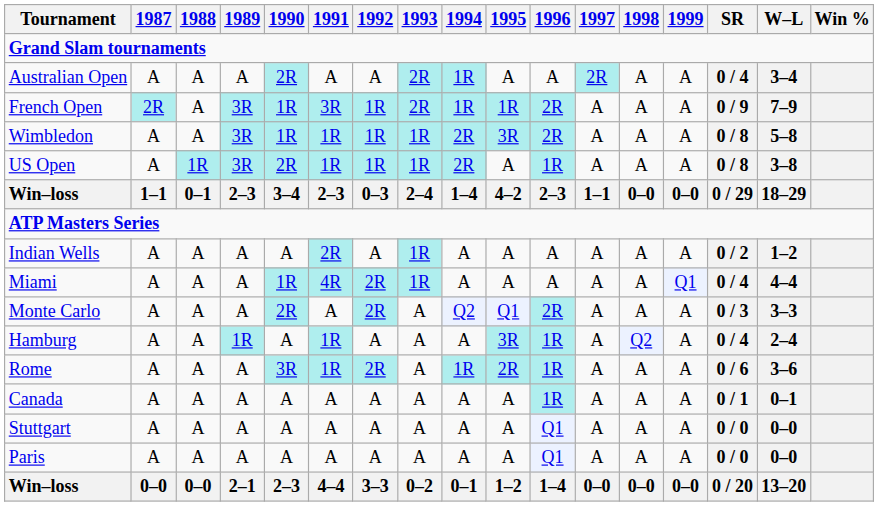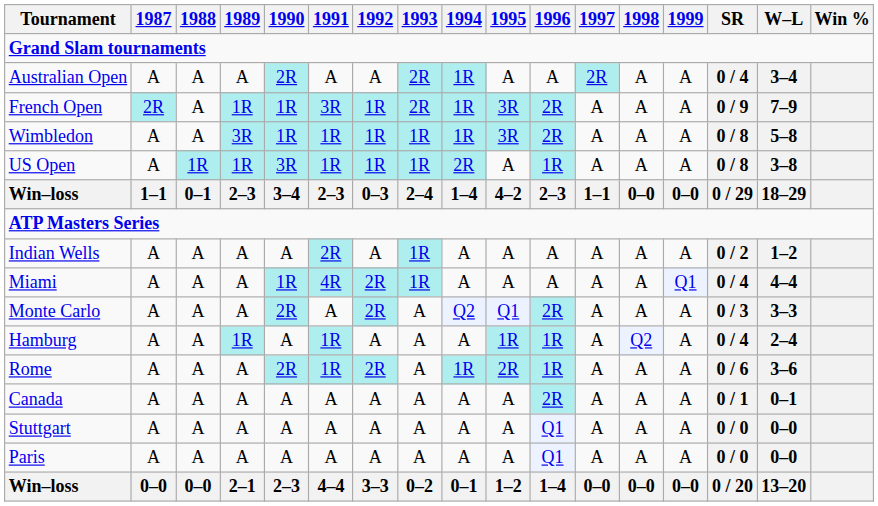 <table class=wikitable style=text-align:center;font-size:97%>
 <tr>
 <th>Tournament</th>
 <th><a href='#'>1987</a></th>
 <th><a href='#'>1988</a></th>
 <th><a href='#'>1989</a></th>
 <th><a href='#'>1990</a></th>
 <th><a href='#'>1991</a></th>
 <th><a href='#'>1992</a></th>
 <th><a href='#'>1993</a></th>
 <th><a href='#'>1994</a></th>
 <th><a href='#'>1995</a></th>
 <th><a href='#'>1996</a></th>
 <th><a href='#'>1997</a></th>
 <th><a href='#'>1998</a></th>
 <th><a href='#'>1999</a></th>
 <th>SR</th>
 <th>W–L</th>
 <th>Win %</th>
 </tr>
 <tr>
 <td colspan=23 align=left><strong><a href='#'>Grand Slam tournaments</a></strong></td>
 </tr>
 <tr>
 <td align=left><a href='#'>Australian Open</a></td>
 <td>A</td>
 <td>A</td>
 <td>A</td>
 <td bgcolor=afeeee><a href='#'>2R</a></td>
 <td>A</td>
 <td>A</td>
 <td bgcolor=afeeee><a href='#'>2R</a></td>
 <td bgcolor=afeeee><a href='#'>1R</a></td>
 <td>A</td>
 <td>A</td>
 <td bgcolor=afeeee><a href='#'>2R</a></td>
 <td>A</td>
 <td>A</td>
 <th>0 / 4</th>
 <th>3–4</th>
 <th></th>
 </tr>
 <tr>
 <td align=left><a href='#'>French Open</a></td>
 <td bgcolor=afeeee><a href='#'>2R</a></td>
 <td>A</td>
-<td bgcolor=afeeee><a href='#'>3R</a></td>
+<td bgcolor=afeeee><a href='#'>1R</a></td>
 <td bgcolor=afeeee><a href='#'>1R</a></td>
 <td bgcolor=afeeee><a href='#'>3R</a></td>
 <td bgcolor=afeeee><a href='#'>1R</a></td>
 <td bgcolor=afeeee><a href='#'>2R</a></td>
 <td bgcolor=afeeee><a href='#'>1R</a></td>
-<td bgcolor=afeeee><a href='#'>1R</a></td>
+<td bgcolor=afeeee><a href='#'>3R</a></td>
 <td bgcolor=afeeee><a href='#'>2R</a></td>
 <td>A</td>
 <td>A</td>
 <td>A</td>
 <th>0 / 9</th>
 <th>7–9</th>
 <th></th>
 </tr>
 <tr>
 <td align=left><a href='#'>Wimbledon</a></td>
 <td>A</td>
 <td>A</td>
 <td bgcolor=afeeee><a href='#'>3R</a></td>
 <td bgcolor=afeeee><a href='#'>1R</a></td>
 <td bgcolor=afeeee><a href='#'>1R</a></td>
 <td bgcolor=afeeee><a href='#'>1R</a></td>
 <td bgcolor=afeeee><a href='#'>1R</a></td>
-<td bgcolor=afeeee><a href='#'>2R</a></td>
+<td bgcolor=afeeee><a href='#'>1R</a></td>
 <td bgcolor=afeeee><a href='#'>3R</a></td>
 <td bgcolor=afeeee><a href='#'>2R</a></td>
 <td>A</td>
 <td>A</td>
 <td>A</td>
 <th>0 / 8</th>
 <th>5–8</th>
 <th></th>
 </tr>
 <tr>
 <td align=left><a href='#'>US Open</a></td>
 <td>A</td>
 <td bgcolor=afeeee><a href='#'>1R</a></td>
+<td bgcolor=afeeee><a href='#'>1R</a></td>
 <td bgcolor=afeeee><a href='#'>3R</a></td>
-<td bgcolor=afeeee><a href='#'>2R</a></td>
 <td bgcolor=afeeee><a href='#'>1R</a></td>
 <td bgcolor=afeeee><a href='#'>1R</a></td>
 <td bgcolor=afeeee><a href='#'>1R</a></td>
 <td bgcolor=afeeee><a href='#'>2R</a></td>
 <td>A</td>
 <td bgcolor=afeeee><a href='#'>1R</a></td>
 <td>A</td>
 <td>A</td>
 <td>A</td>
 <th>0 / 8</th>
 <th>3–8</th>
 <th></th>
 </tr>
 <tr>
 <th style=text-align:left>Win–loss</th>
 <th>1–1</th>
 <th>0–1</th>
 <th>2–3</th>
 <th>3–4</th>
 <th>2–3</th>
 <th>0–3</th>
 <th>2–4</th>
 <th>1–4</th>
 <th>4–2</th>
 <th>2–3</th>
 <th>1–1</th>
 <th>0–0</th>
 <th>0–0</th>
 <th>0 / 29</th>
 <th>18–29</th>
 <th></th>
 </tr>
 <tr>
 <td colspan=23 align=left><strong><a href='#'>ATP Masters Series</a></strong></td>
 </tr>
 <tr>
 <td align=left><a href='#'>Indian Wells</a></td>
 <td>A</td>
 <td>A</td>
 <td>A</td>
 <td>A</td>
 <td bgcolor=afeeee><a href='#'>2R</a></td>
 <td>A</td>
 <td bgcolor=afeeee><a href='#'>1R</a></td>
 <td>A</td>
 <td>A</td>
 <td>A</td>
 <td>A</td>
 <td>A</td>
 <td>A</td>
 <th>0 / 2</th>
 <th>1–2</th>
 <th></th>
 </tr>
 <tr>
 <td align=left><a href='#'>Miami</a></td>
 <td>A</td>
 <td>A</td>
 <td>A</td>
 <td bgcolor=afeeee><a href='#'>1R</a></td>
 <td bgcolor=afeeee><a href='#'>4R</a></td>
 <td bgcolor=afeeee><a href='#'>2R</a></td>
 <td bgcolor=afeeee><a href='#'>1R</a></td>
 <td>A</td>
 <td>A</td>
 <td>A</td>
 <td>A</td>
 <td>A</td>
 <td bgcolor=ecf2ff><a href='#'>Q1</a></td>
 <th>0 / 4</th>
 <th>4–4</th>
 <th></th>
 </tr>
 <tr>
 <td align=left><a href='#'>Monte Carlo</a></td>
 <td>A</td>
 <td>A</td>
 <td>A</td>
 <td bgcolor=afeeee><a href='#'>2R</a></td>
 <td>A</td>
 <td bgcolor=afeeee><a href='#'>2R</a></td>
 <td>A</td>
 <td bgcolor=ecf2ff><a href='#'>Q2</a></td>
 <td bgcolor=ecf2ff><a href='#'>Q1</a></td>
 <td bgcolor=afeeee><a href='#'>2R</a></td>
 <td>A</td>
 <td>A</td>
 <td>A</td>
 <th>0 / 3</th>
 <th>3–3</th>
 <th></th>
 </tr>
 <tr>
 <td align=left><a href='#'>Hamburg</a></td>
 <td>A</td>
 <td>A</td>
 <td bgcolor=afeeee><a href='#'>1R</a></td>
 <td>A</td>
 <td bgcolor=afeeee><a href='#'>1R</a></td>
 <td>A</td>
 <td>A</td>
 <td>A</td>
-<td bgcolor=afeeee><a href='#'>3R</a></td>
+<td bgcolor=afeeee><a href='#'>1R</a></td>
 <td bgcolor=afeeee><a href='#'>1R</a></td>
 <td>A</td>
 <td bgcolor=ecf2ff><a href='#'>Q2</a></td>
 <td>A</td>
 <th>0 / 4</th>
 <th>2–4</th>
 <th></th>
 </tr>
 <tr>
 <td align=left><a href='#'>Rome</a></td>
 <td>A</td>
 <td>A</td>
 <td>A</td>
-<td bgcolor=afeeee><a href='#'>3R</a></td>
+<td bgcolor=afeeee><a href='#'>2R</a></td>
 <td bgcolor=afeeee><a href='#'>1R</a></td>
 <td bgcolor=afeeee><a href='#'>2R</a></td>
 <td>A</td>
 <td bgcolor=afeeee><a href='#'>1R</a></td>
 <td bgcolor=afeeee><a href='#'>2R</a></td>
 <td bgcolor=afeeee><a href='#'>1R</a></td>
 <td>A</td>
 <td>A</td>
 <td>A</td>
 <th>0 / 6</th>
 <th>3–6</th>
 <th></th>
 </tr>
 <tr>
 <td align=left><a href='#'>Canada</a></td>
 <td>A</td>
 <td>A</td>
 <td>A</td>
 <td>A</td>
 <td>A</td>
 <td>A</td>
 <td>A</td>
 <td>A</td>
 <td>A</td>
-<td bgcolor=afeeee><a href='#'>1R</a></td>
+<td bgcolor=afeeee><a href='#'>2R</a></td>
 <td>A</td>
 <td>A</td>
 <td>A</td>
 <th>0 / 1</th>
 <th>0–1</th>
 <th></th>
 </tr>
 <tr>
 <td align=left><a href='#'>Stuttgart</a></td>
 <td>A</td>
 <td>A</td>
 <td>A</td>
 <td>A</td>
 <td>A</td>
 <td>A</td>
 <td>A</td>
 <td>A</td>
 <td>A</td>
 <td bgcolor=ecf2ff><a href='#'>Q1</a></td>
 <td>A</td>
 <td>A</td>
 <td>A</td>
 <th>0 / 0</th>
 <th>0–0</th>
 <th></th>
 </tr>
 <tr>
 <td align=left><a href='#'>Paris</a></td>
 <td>A</td>
 <td>A</td>
 <td>A</td>
 <td>A</td>
 <td>A</td>
 <td>A</td>
 <td>A</td>
 <td>A</td>
 <td>A</td>
 <td bgcolor=ecf2ff><a href='#'>Q1</a></td>
 <td>A</td>
 <td>A</td>
 <td>A</td>
 <th>0 / 0</th>
 <th>0–0</th>
 <th></th>
 </tr>
 <tr>
 <th style=text-align:left>Win–loss</th>
 <th>0–0</th>
 <th>0–0</th>
 <th>2–1</th>
 <th>2–3</th>
 <th>4–4</th>
 <th>3–3</th>
 <th>0–2</th>
 <th>0–1</th>
 <th>1–2</th>
 <th>1–4</th>
 <th>0–0</th>
 <th>0–0</th>
 <th>0–0</th>
 <th>0 / 20</th>
 <th>13–20</th>
 <th></th>
 </tr>
 </table>
